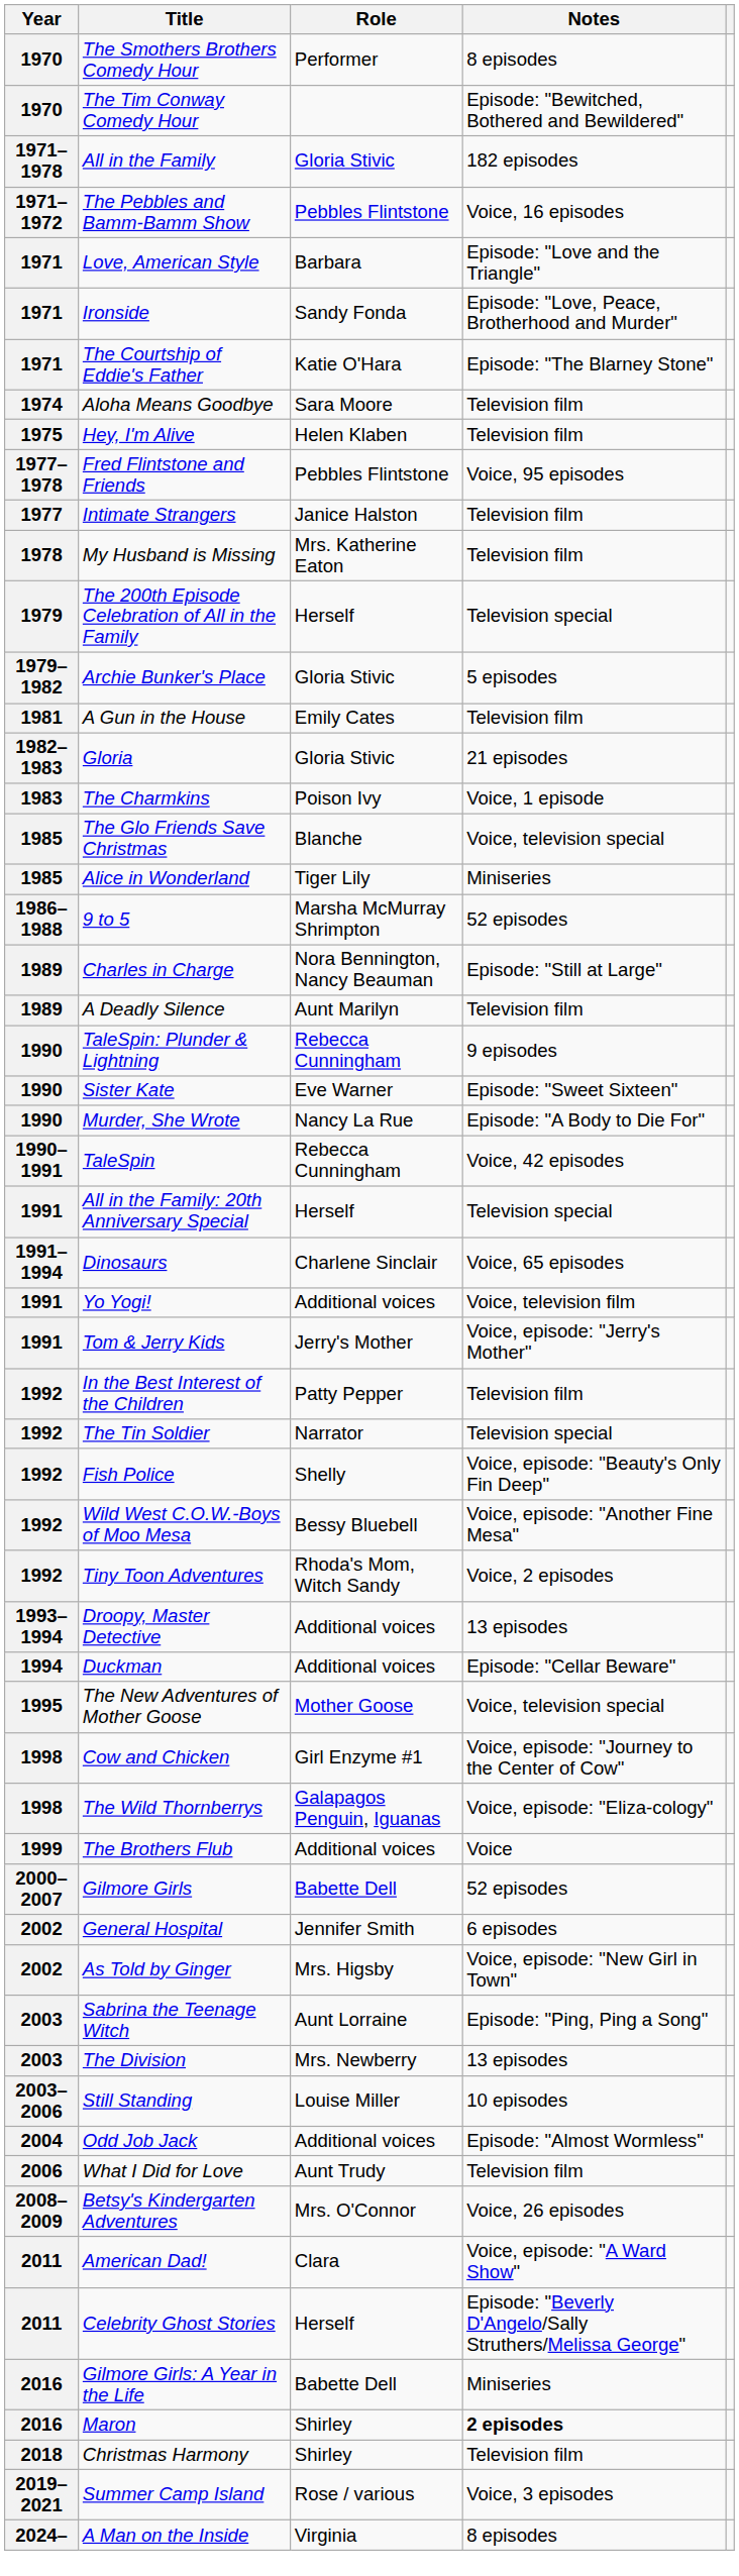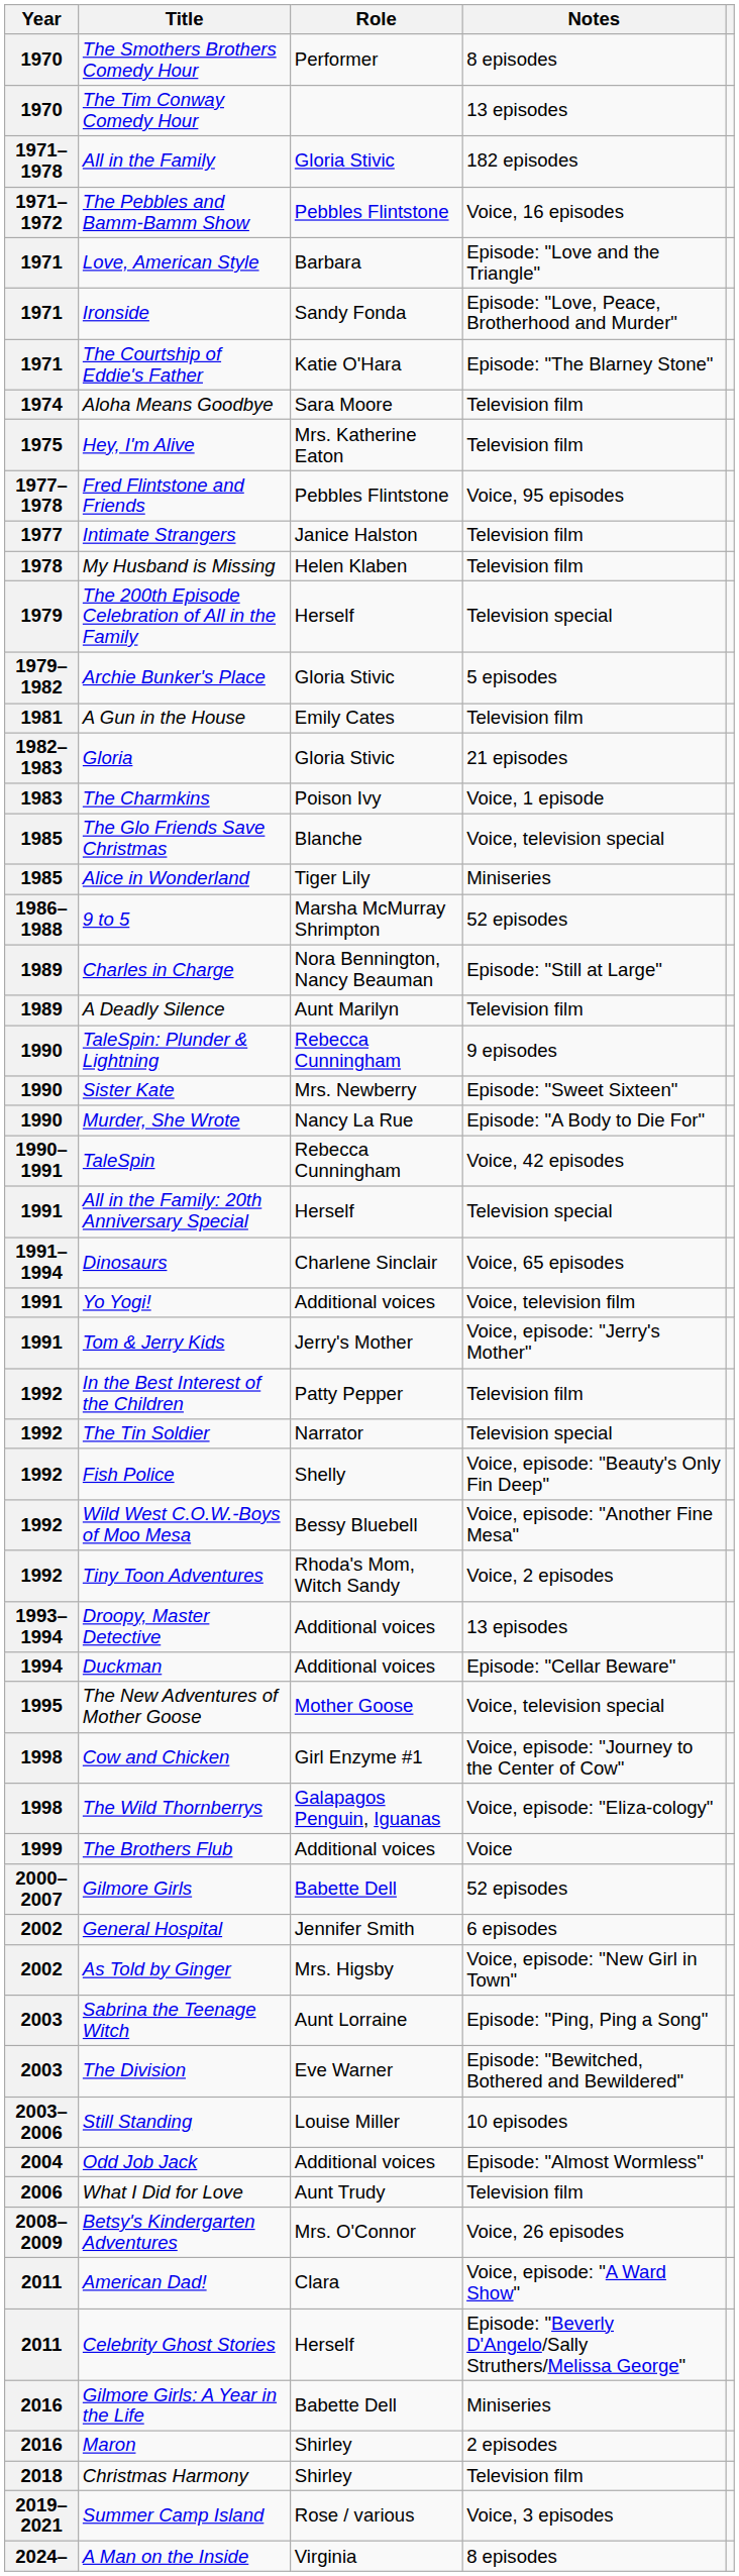 <table class="wikitable plainrowheaders sortable" style="margin-right: 0;">
 <tr>
 <th scope="col">Year</th>
 <th scope="col">Title</th>
 <th scope="col">Role</th>
 <th scope="col" class="unsortable">Notes</th>
 <th scope="col" class="unsortable"></th>
 </tr>
 <tr>
 <th scope="row">1970</th>
 <td><em><a href='#'>The Smothers Brothers Comedy Hour</a></em></td>
 <td>Performer</td>
 <td>8 episodes</td>
 <td style="text-align:center;"></td>
 </tr>
 <tr>
 <th scope="row">1970</th>
 <td><em><a href='#'>The Tim Conway Comedy Hour</a></em></td>
 <td></td>
-<td>Episode: "Bewitched, Bothered and Bewildered"</td>
+<td>13 episodes</td>
 <td style="text-align:center;"></td>
 </tr>
 <tr>
 <th scope="row">1971–1978</th>
 <td><em><a href='#'>All in the Family</a></em></td>
 <td><a href='#'>Gloria Stivic</a></td>
 <td>182 episodes</td>
 <td style="text-align:center;"></td>
 </tr>
 <tr>
 <th scope="row">1971–1972</th>
 <td><em><a href='#'>The Pebbles and Bamm-Bamm Show</a></em></td>
 <td><a href='#'>Pebbles Flintstone</a></td>
 <td>Voice, 16 episodes</td>
 <td style="text-align:center;"></td>
 </tr>
 <tr>
 <th scope="row">1971</th>
 <td><em><a href='#'>Love, American Style</a></em></td>
 <td>Barbara</td>
 <td>Episode: "Love and the Triangle"</td>
 <td style="text-align:center;"></td>
 </tr>
 <tr>
 <th scope="row">1971</th>
 <td><em><a href='#'>Ironside</a></em></td>
 <td>Sandy Fonda</td>
 <td>Episode: "Love, Peace, Brotherhood and Murder"</td>
 <td style="text-align:center;"></td>
 </tr>
 <tr>
 <th scope="row">1971</th>
 <td><em><a href='#'>The Courtship of Eddie's Father</a></em></td>
 <td>Katie O'Hara</td>
 <td>Episode: "The Blarney Stone"</td>
 <td style="text-align:center;"></td>
 </tr>
 <tr>
 <th scope="row">1974</th>
 <td><em>Aloha Means Goodbye</em></td>
 <td>Sara Moore</td>
 <td>Television film</td>
 <td style="text-align:center;"></td>
 </tr>
 <tr>
 <th scope="row">1975</th>
 <td><em><a href='#'>Hey, I'm Alive</a></em></td>
-<td>Helen Klaben</td>
+<td>Mrs. Katherine Eaton</td>
 <td>Television film</td>
 <td style="text-align:center;"></td>
 </tr>
 <tr>
 <th scope="row">1977–1978</th>
 <td><em><a href='#'>Fred Flintstone and Friends</a></em></td>
 <td>Pebbles Flintstone</td>
 <td>Voice, 95 episodes</td>
 <td style="text-align:center;"></td>
 </tr>
 <tr>
 <th scope="row">1977</th>
 <td><em><a href='#'>Intimate Strangers</a></em></td>
 <td>Janice Halston</td>
 <td>Television film</td>
 <td style="text-align:center;"></td>
 </tr>
 <tr>
 <th scope="row">1978</th>
 <td><em>My Husband is Missing</em></td>
-<td>Mrs. Katherine Eaton</td>
+<td>Helen Klaben</td>
 <td>Television film</td>
 <td style="text-align:center;"></td>
 </tr>
 <tr>
 <th scope="row">1979</th>
 <td><em><a href='#'>The 200th Episode Celebration of All in the Family</a></em></td>
 <td>Herself</td>
 <td>Television special</td>
 <td style="text-align:center;"></td>
 </tr>
 <tr>
 <th scope="row">1979–1982</th>
 <td><em><a href='#'>Archie Bunker's Place</a></em></td>
 <td>Gloria Stivic</td>
 <td>5 episodes</td>
 <td style="text-align:center;"></td>
 </tr>
 <tr>
 <th scope="row">1981</th>
 <td><em>A Gun in the House</em></td>
 <td>Emily Cates</td>
 <td>Television film</td>
 <td style="text-align:center;"></td>
 </tr>
 <tr>
 <th scope="row">1982–1983</th>
 <td><em><a href='#'>Gloria</a></em></td>
 <td>Gloria Stivic</td>
 <td>21 episodes</td>
 <td style="text-align:center;"></td>
 </tr>
 <tr>
 <th scope="row">1983</th>
 <td><em><a href='#'>The Charmkins</a></em></td>
 <td>Poison Ivy</td>
 <td>Voice, 1 episode</td>
 <td style="text-align:center;"></td>
 </tr>
 <tr>
 <th scope="row">1985</th>
 <td><em><a href='#'>The Glo Friends Save Christmas</a></em></td>
 <td>Blanche</td>
 <td>Voice, television special</td>
 <td style="text-align:center;"></td>
 </tr>
 <tr>
 <th scope="row">1985</th>
 <td><em><a href='#'>Alice in Wonderland</a></em></td>
 <td>Tiger Lily</td>
 <td>Miniseries</td>
 <td style="text-align:center;"></td>
 </tr>
 <tr>
 <th scope="row">1986–1988</th>
 <td><em><a href='#'>9 to 5</a></em></td>
 <td>Marsha McMurray Shrimpton</td>
 <td>52 episodes</td>
 <td style="text-align:center;"></td>
 </tr>
 <tr>
 <th scope="row">1989</th>
 <td><em><a href='#'>Charles in Charge</a></em></td>
 <td>Nora Bennington, Nancy Beauman</td>
 <td>Episode: "Still at Large"</td>
 <td style="text-align:center;"></td>
 </tr>
 <tr>
 <th scope="row">1989</th>
 <td><em>A Deadly Silence</em></td>
 <td>Aunt Marilyn</td>
 <td>Television film</td>
 <td style="text-align:center;"></td>
 </tr>
 <tr>
 <th scope="row">1990</th>
 <td><em><a href='#'>TaleSpin: Plunder & Lightning</a></em></td>
 <td><a href='#'>Rebecca Cunningham</a></td>
 <td>9 episodes</td>
 <td style="text-align:center;"></td>
 </tr>
 <tr>
 <th scope="row">1990</th>
 <td><em><a href='#'>Sister Kate</a></em></td>
-<td>Eve Warner</td>
+<td>Mrs. Newberry</td>
 <td>Episode: "Sweet Sixteen"</td>
 <td style="text-align:center;"></td>
 </tr>
 <tr>
 <th scope="row">1990</th>
 <td><em><a href='#'>Murder, She Wrote</a></em></td>
 <td>Nancy La Rue</td>
 <td>Episode: "A Body to Die For"</td>
 <td style="text-align:center;"></td>
 </tr>
 <tr>
 <th scope="row">1990–1991</th>
 <td><em><a href='#'>TaleSpin</a></em></td>
 <td>Rebecca Cunningham</td>
 <td>Voice, 42 episodes</td>
 <td style="text-align:center;"></td>
 </tr>
 <tr>
 <th scope="row">1991</th>
 <td><em><a href='#'>All in the Family: 20th Anniversary Special</a></em></td>
 <td>Herself</td>
 <td>Television special</td>
 <td style="text-align:center;"></td>
 </tr>
 <tr>
 <th scope="row">1991–1994</th>
 <td><em><a href='#'>Dinosaurs</a></em></td>
 <td>Charlene Sinclair</td>
 <td>Voice, 65 episodes</td>
 <td style="text-align:center;"></td>
 </tr>
 <tr>
 <th scope="row">1991</th>
 <td><em><a href='#'>Yo Yogi!</a></em></td>
 <td>Additional voices</td>
 <td>Voice, television film</td>
 <td style="text-align:center;"></td>
 </tr>
 <tr>
 <th scope="row">1991</th>
 <td><em><a href='#'>Tom & Jerry Kids</a></em></td>
 <td>Jerry's Mother</td>
 <td>Voice, episode: "Jerry's Mother"</td>
 <td style="text-align:center;"></td>
 </tr>
 <tr>
 <th scope="row">1992</th>
 <td><em><a href='#'>In the Best Interest of the Children</a></em></td>
 <td>Patty Pepper</td>
 <td>Television film</td>
 <td style="text-align:center;"></td>
 </tr>
 <tr>
 <th scope="row">1992</th>
 <td><em><a href='#'>The Tin Soldier</a></em></td>
 <td>Narrator</td>
 <td>Television special</td>
 <td style="text-align:center;"></td>
 </tr>
 <tr>
 <th scope="row">1992</th>
 <td><em><a href='#'>Fish Police</a></em></td>
 <td>Shelly</td>
 <td>Voice, episode: "Beauty's Only Fin Deep"</td>
 <td style="text-align:center;"></td>
 </tr>
 <tr>
 <th scope="row">1992</th>
 <td><em><a href='#'>Wild West C.O.W.-Boys of Moo Mesa</a></em></td>
 <td>Bessy Bluebell</td>
 <td>Voice, episode: "Another Fine Mesa"</td>
 <td style="text-align:center;"></td>
 </tr>
 <tr>
 <th scope="row">1992</th>
 <td><em><a href='#'>Tiny Toon Adventures</a></em></td>
 <td>Rhoda's Mom, Witch Sandy</td>
 <td>Voice, 2 episodes</td>
 <td style="text-align:center;"></td>
 </tr>
 <tr>
 <th scope="row">1993–1994</th>
 <td><em><a href='#'>Droopy, Master Detective</a></em></td>
 <td>Additional voices</td>
 <td>13 episodes</td>
 <td style="text-align:center;"></td>
 </tr>
 <tr>
 <th scope="row">1994</th>
 <td><em><a href='#'>Duckman</a></em></td>
 <td>Additional voices</td>
 <td>Episode: "Cellar Beware"</td>
 <td style="text-align:center;"></td>
 </tr>
 <tr>
 <th scope="row">1995</th>
 <td><em>The New Adventures of Mother Goose</em></td>
 <td><a href='#'>Mother Goose</a></td>
 <td>Voice, television special</td>
 <td style="text-align:center;"></td>
 </tr>
 <tr>
 <th scope="row">1998</th>
 <td><em><a href='#'>Cow and Chicken</a></em></td>
 <td>Girl Enzyme #1</td>
 <td>Voice, episode: "Journey to the Center of Cow"</td>
 <td style="text-align:center;"></td>
 </tr>
 <tr>
 <th scope="row">1998</th>
 <td><em><a href='#'>The Wild Thornberrys</a></em></td>
 <td><a href='#'>Galapagos Penguin</a>, <a href='#'>Iguanas</a></td>
 <td>Voice, episode: "Eliza-cology"</td>
 <td style="text-align:center;"></td>
 </tr>
 <tr>
 <th scope="row">1999</th>
 <td><em><a href='#'>The Brothers Flub</a></em></td>
 <td>Additional voices</td>
 <td>Voice</td>
 <td style="text-align:center;"></td>
 </tr>
 <tr>
 <th scope="row">2000–2007</th>
 <td><em><a href='#'>Gilmore Girls</a></em></td>
 <td><a href='#'>Babette Dell</a></td>
 <td>52 episodes</td>
 <td style="text-align:center;"></td>
 </tr>
 <tr>
 <th scope="row">2002</th>
 <td><em><a href='#'>General Hospital</a></em></td>
 <td>Jennifer Smith</td>
 <td>6 episodes</td>
 <td style="text-align:center;"></td>
 </tr>
 <tr>
 <th scope="row">2002</th>
 <td><em><a href='#'>As Told by Ginger</a></em></td>
 <td>Mrs. Higsby</td>
 <td>Voice, episode: "New Girl in Town"</td>
 <td style="text-align:center;"></td>
 </tr>
 <tr>
 <th scope="row">2003</th>
 <td><em><a href='#'>Sabrina the Teenage Witch</a></em></td>
 <td>Aunt Lorraine</td>
 <td>Episode: "Ping, Ping a Song"</td>
 <td style="text-align:center;"></td>
 </tr>
 <tr>
 <th scope="row">2003</th>
 <td><em><a href='#'>The Division</a></em></td>
-<td>Mrs. Newberry</td>
-<td>13 episodes</td>
+<td>Eve Warner</td>
+<td>Episode: "Bewitched, Bothered and Bewildered"</td>
 <td style="text-align:center;"></td>
 </tr>
 <tr>
 <th scope="row">2003–2006</th>
 <td><em><a href='#'>Still Standing</a></em></td>
 <td>Louise Miller</td>
 <td>10 episodes</td>
 <td style="text-align:center;"></td>
 </tr>
 <tr>
 <th scope="row">2004</th>
 <td><em><a href='#'>Odd Job Jack</a></em></td>
 <td>Additional voices</td>
 <td>Episode: "Almost Wormless"</td>
 <td style="text-align:center;"></td>
 </tr>
 <tr>
 <th scope="row">2006</th>
 <td><em>What I Did for Love</em></td>
 <td>Aunt Trudy</td>
 <td>Television film</td>
 <td style="text-align:center;"></td>
 </tr>
 <tr>
 <th scope="row">2008–2009</th>
 <td><em><a href='#'>Betsy's Kindergarten Adventures</a></em></td>
 <td>Mrs. O'Connor</td>
 <td>Voice, 26 episodes</td>
 <td style="text-align:center;"></td>
 </tr>
 <tr>
 <th scope="row">2011</th>
 <td><em><a href='#'>American Dad!</a></em></td>
 <td>Clara</td>
 <td>Voice, episode: "<a href='#'>A Ward Show</a>"</td>
 <td style="text-align:center;"></td>
 </tr>
 <tr>
 <th scope="row">2011</th>
 <td><em><a href='#'>Celebrity Ghost Stories</a></em></td>
 <td>Herself</td>
 <td>Episode: "<a href='#'>Beverly D'Angelo</a>/Sally Struthers/<a href='#'>Melissa George</a>"</td>
 <td style="text-align:center;"></td>
 </tr>
 <tr>
 <th scope="row">2016</th>
 <td><em><a href='#'>Gilmore Girls: A Year in the Life</a></em></td>
 <td>Babette Dell</td>
 <td>Miniseries</td>
 <td style="text-align:center;"></td>
 </tr>
 <tr>
 <th scope="row">2016</th>
 <td><em><a href='#'>Maron</a></em></td>
 <td>Shirley</td>
-<td><strong>2 episodes</strong></td>
+<td>2 episodes</td>
 <td style="text-align:center;"></td>
 </tr>
 <tr>
 <th scope="row">2018</th>
 <td><em>Christmas Harmony</em></td>
 <td>Shirley</td>
 <td>Television film</td>
 <td style="text-align:center;"></td>
 </tr>
 <tr>
 <th scope="row">2019–2021</th>
 <td><em><a href='#'>Summer Camp Island</a></em></td>
 <td>Rose / various</td>
 <td>Voice, 3 episodes</td>
 <td style="text-align:center;"></td>
 </tr>
 <tr>
 <th scope="row">2024–</th>
 <td><em><a href='#'>A Man on the Inside</a></em></td>
 <td>Virginia</td>
 <td>8 episodes</td>
 <td style="text-align:center;"></td>
 </tr>
 </table>
